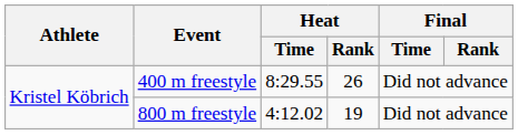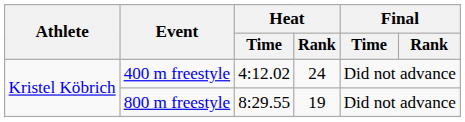 <table class=wikitable style="font-size:90%">
 <tr>
 <th rowspan="2">Athlete</th>
 <th rowspan="2">Event</th>
 <th colspan="2">Heat</th>
 <th colspan="2">Final</th>
 </tr>
 <tr style="font-size:95%">
 <th>Time</th>
 <th>Rank</th>
 <th>Time</th>
 <th>Rank</th>
 </tr>
 <tr align=center>
 <td align=left rowspan=2><a href='#'>Kristel Köbrich</a></td>
 <td align=left><a href='#'>400 m freestyle</a></td>
-<td>8:29.55</td>
-<td>26</td>
+<td>4:12.02</td>
+<td>24</td>
 <td colspan=2>Did not advance</td>
 </tr>
 <tr align=center>
 <td align=left><a href='#'>800 m freestyle</a></td>
-<td>4:12.02</td>
+<td>8:29.55</td>
 <td>19</td>
 <td colspan=2>Did not advance</td>
 </tr>
 </table>
